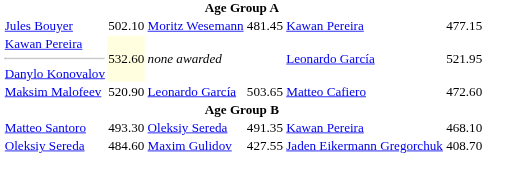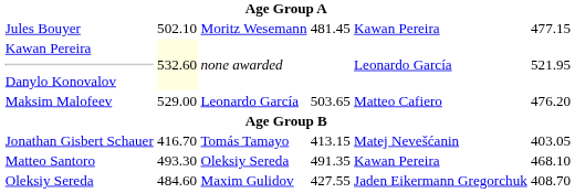 <table>
 <tr>
 <th colspan=7>Age Group A</th>
 </tr>
 <tr>
 <td></td>
 <td><a href='#'>Jules Bouyer</a><br></td>
 <td>502.10</td>
 <td><a href='#'>Moritz Wesemann</a><br></td>
 <td>481.45</td>
 <td><a href='#'>Kawan Pereira</a><br></td>
 <td>477.15</td>
 </tr>
 <tr>
 <td></td>
 <td><a href='#'>Kawan Pereira</a><br><hr><a href='#'>Danylo Konovalov</a><br></td>
 <td style="background: lightyellow;">532.60</td>
 <td colspan=2><em>none awarded</em></td>
 <td><a href='#'>Leonardo García</a><br></td>
 <td>521.95</td>
 </tr>
 <tr>
 <td></td>
 <td><a href='#'>Maksim Malofeev</a><br></td>
-<td>520.90</td>
+<td>529.00</td>
 <td><a href='#'>Leonardo García</a><br></td>
 <td>503.65</td>
 <td><a href='#'>Matteo Cafiero</a><br></td>
-<td>472.60</td>
+<td>476.20</td>
 </tr>
 <tr>
 <th colspan=7>Age Group B</th>
+</tr>
+<tr>
+<td></td>
+<td><a href='#'>Jonathan Gisbert Schauer</a><br></td>
+<td>416.70</td>
+<td><a href='#'>Tomás Tamayo</a><br></td>
+<td>413.15</td>
+<td><a href='#'>Matej Nevešćanin</a><br></td>
+<td>403.05</td>
 </tr>
 <tr>
 <td></td>
 <td><a href='#'>Matteo Santoro</a><br></td>
 <td>493.30</td>
 <td><a href='#'>Oleksiy Sereda</a><br></td>
 <td>491.35</td>
 <td><a href='#'>Kawan Pereira</a><br></td>
 <td>468.10</td>
 </tr>
 <tr>
 <td></td>
 <td><a href='#'>Oleksiy Sereda</a><br></td>
 <td>484.60</td>
 <td><a href='#'>Maxim Gulidov</a><br></td>
 <td>427.55</td>
 <td><a href='#'>Jaden Eikermann Gregorchuk</a><br></td>
 <td>408.70</td>
 </tr>
 </table>
